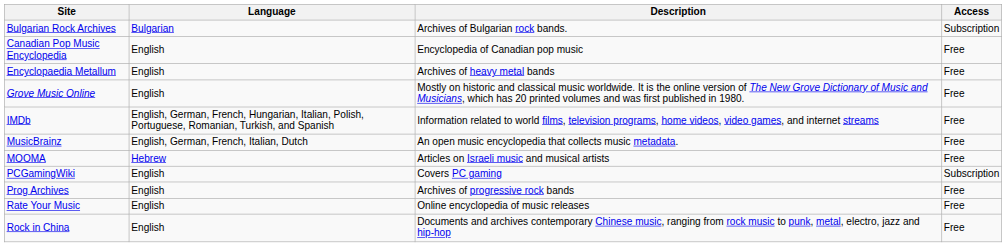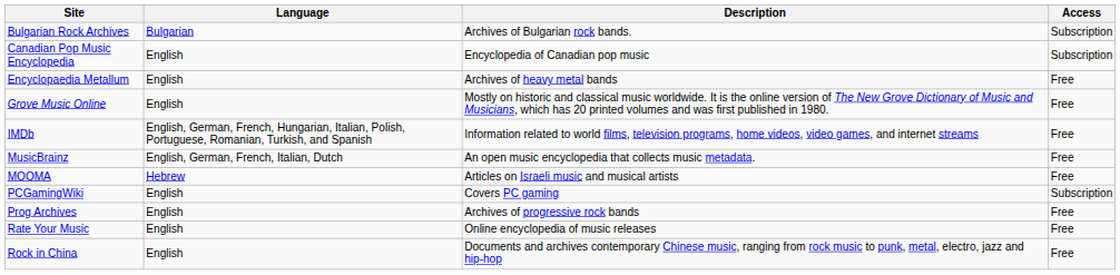 <table class="wikitable sortable" width="100%">
 <tr>
 <th>Site</th>
 <th>Language</th>
 <th>Description</th>
 <th>Access</th>
 </tr>
 <tr>
 <td><a href='#'>Bulgarian Rock Archives</a></td>
 <td><a href='#'>Bulgarian</a></td>
 <td>Archives of Bulgarian <a href='#'>rock</a> bands.</td>
 <td>Subscription</td>
 </tr>
 <tr>
 <td><a href='#'>Canadian Pop Music Encyclopedia</a></td>
 <td>English</td>
 <td>Encyclopedia of Canadian pop music</td>
-<td>Free</td>
+<td>Subscription</td>
 </tr>
 <tr>
 <td><a href='#'>Encyclopaedia Metallum</a></td>
 <td>English</td>
 <td>Archives of <a href='#'>heavy metal</a> bands</td>
 <td>Free</td>
 </tr>
 <tr>
 <td><em><a href='#'>Grove Music Online</a></em></td>
 <td>English</td>
 <td>Mostly on historic and classical music worldwide. It is the online version of <em><a href='#'>The New Grove Dictionary of Music and Musicians</a></em>, which has 20 printed volumes and was first published in 1980.</td>
 <td>Free</td>
 </tr>
 <tr>
 <td><a href='#'>IMDb</a></td>
 <td>English, German, French, Hungarian, Italian, Polish, Portuguese, Romanian, Turkish, and Spanish</td>
 <td>Information related to world <a href='#'>films</a>, <a href='#'>television programs</a>, <a href='#'>home videos</a>, <a href='#'>video games</a>, and internet <a href='#'>streams</a></td>
 <td>Free</td>
 </tr>
 <tr>
 <td><a href='#'>MusicBrainz</a></td>
 <td>English, German, French, Italian, Dutch</td>
 <td>An open music encyclopedia that collects music <a href='#'>metadata</a>.</td>
 <td>Free</td>
 </tr>
 <tr>
 <td><a href='#'>MOOMA</a></td>
 <td><a href='#'>Hebrew</a></td>
 <td>Articles on <a href='#'>Israeli music</a> and musical artists</td>
 <td>Free</td>
 </tr>
 <tr>
 <td><a href='#'>PCGamingWiki</a></td>
 <td>English</td>
 <td>Covers <a href='#'>PC gaming</a></td>
 <td>Subscription</td>
 </tr>
 <tr>
 <td><a href='#'>Prog Archives</a></td>
 <td>English</td>
 <td>Archives of <a href='#'>progressive rock</a> bands</td>
 <td>Free</td>
 </tr>
 <tr>
 <td><a href='#'>Rate Your Music</a></td>
 <td>English</td>
 <td>Online encyclopedia of music releases</td>
 <td>Free</td>
 </tr>
 <tr>
 <td><a href='#'>Rock in China</a></td>
 <td>English</td>
 <td>Documents and archives contemporary <a href='#'>Chinese music</a>, ranging from <a href='#'>rock music</a> to <a href='#'>punk</a>, <a href='#'>metal</a>, electro, jazz and <a href='#'>hip-hop</a></td>
 <td>Free</td>
 </tr>
 </table>
